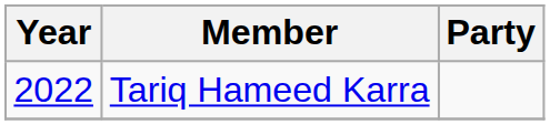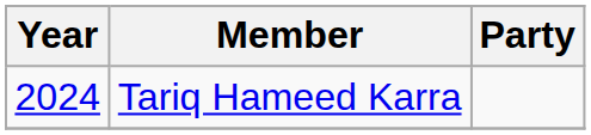 <table class="wikitable sortable">
 <tr>
 <th>Year</th>
 <th>Member</th>
 <th colspan=2>Party</th>
 </tr>
 <tr>
-<td><a href='#'>2022</a></td>
+<td><a href='#'>2024</a></td>
 <td><a href='#'>Tariq Hameed Karra</a></td>
 <td></td>
 </tr>
 <tr>
 </tr>
 </table>
